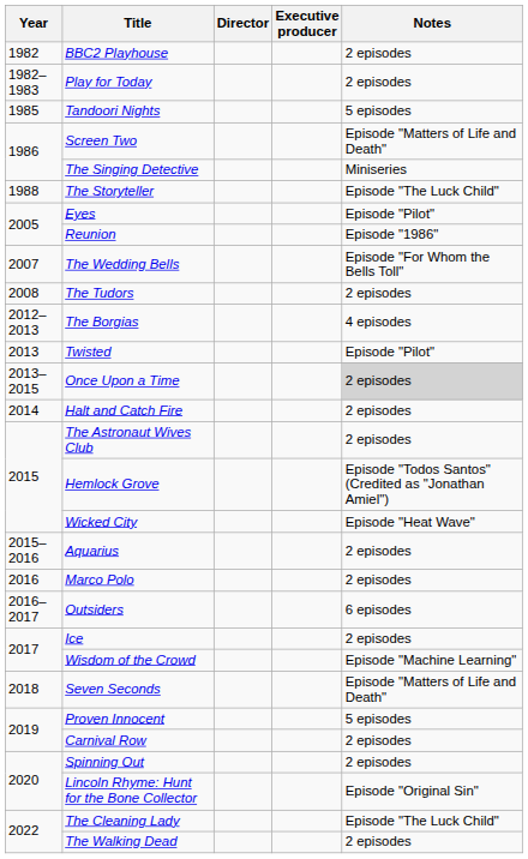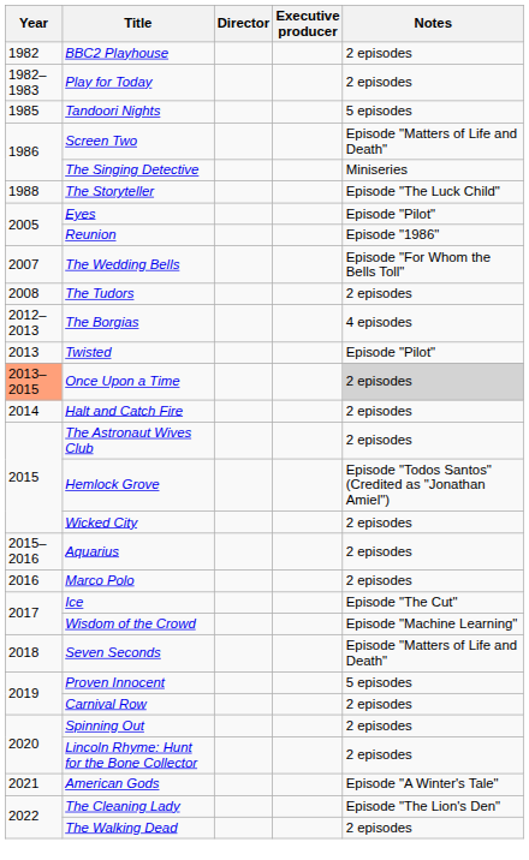 <table class="wikitable">
 <tr>
 <th>Year</th>
 <th>Title</th>
 <th>Director</th>
 <th>Executive<br>producer</th>
 <th>Notes</th>
 </tr>
 <tr>
 <td>1982</td>
 <td><em><a href='#'>BBC2 Playhouse</a></em></td>
 <td></td>
 <td></td>
 <td>2 episodes</td>
 </tr>
 <tr>
 <td>1982–1983</td>
 <td><em><a href='#'>Play for Today</a></em></td>
 <td></td>
 <td></td>
 <td>2 episodes</td>
 </tr>
 <tr>
 <td>1985</td>
 <td><em><a href='#'>Tandoori Nights</a></em></td>
 <td></td>
 <td></td>
 <td>5 episodes</td>
 </tr>
 <tr>
 <td rowspan=2>1986</td>
 <td><em><a href='#'>Screen Two</a></em></td>
 <td></td>
 <td></td>
 <td>Episode "Matters of Life and Death"</td>
 </tr>
 <tr>
 <td><em><a href='#'>The Singing Detective</a></em></td>
 <td></td>
 <td></td>
 <td>Miniseries</td>
 </tr>
 <tr>
 <td>1988</td>
 <td><em><a href='#'>The Storyteller</a></em></td>
 <td></td>
 <td></td>
 <td>Episode "The Luck Child"</td>
 </tr>
 <tr>
 <td rowspan=2>2005</td>
 <td><em><a href='#'>Eyes</a></em></td>
 <td></td>
 <td></td>
 <td>Episode "Pilot"</td>
 </tr>
 <tr>
 <td><em><a href='#'>Reunion</a></em></td>
 <td></td>
 <td></td>
 <td>Episode "1986"</td>
 </tr>
 <tr>
 <td>2007</td>
 <td><em><a href='#'>The Wedding Bells</a></em></td>
 <td></td>
 <td></td>
 <td>Episode "For Whom the Bells Toll"</td>
 </tr>
 <tr>
 <td>2008</td>
 <td><em><a href='#'>The Tudors</a></em></td>
 <td></td>
 <td></td>
 <td>2 episodes</td>
 </tr>
 <tr>
 <td>2012–2013</td>
 <td><em><a href='#'>The Borgias</a></em></td>
 <td></td>
 <td></td>
 <td>4 episodes</td>
 </tr>
 <tr>
 <td>2013</td>
 <td><em><a href='#'>Twisted</a></em></td>
 <td></td>
 <td></td>
 <td>Episode "Pilot"</td>
 </tr>
 <tr>
-<td>2013–2015</td>
+<td style="background: lightsalmon;">2013–2015</td>
 <td><em><a href='#'>Once Upon a Time</a></em></td>
 <td></td>
 <td></td>
 <td style="background: lightgrey;">2 episodes</td>
 </tr>
 <tr>
 <td>2014</td>
 <td><em><a href='#'>Halt and Catch Fire</a></em></td>
 <td></td>
 <td></td>
 <td>2 episodes</td>
 </tr>
 <tr>
 <td rowspan=3>2015</td>
 <td><em><a href='#'>The Astronaut Wives Club</a></em></td>
 <td></td>
 <td></td>
 <td>2 episodes</td>
 </tr>
 <tr>
 <td><em><a href='#'>Hemlock Grove</a></em></td>
 <td></td>
 <td></td>
 <td>Episode "Todos Santos" (Credited as "Jonathan Amiel")</td>
 </tr>
 <tr>
 <td><em><a href='#'>Wicked City</a></em></td>
 <td></td>
 <td></td>
-<td>Episode "Heat Wave"</td>
+<td>2 episodes</td>
 </tr>
 <tr>
 <td>2015–2016</td>
 <td><em><a href='#'>Aquarius</a></em></td>
 <td></td>
 <td></td>
 <td>2 episodes</td>
 </tr>
 <tr>
 <td>2016</td>
 <td><em><a href='#'>Marco Polo</a></em></td>
 <td></td>
 <td></td>
 <td>2 episodes</td>
 </tr>
 <tr>
-<td>2016–2017</td>
-<td><em><a href='#'>Outsiders</a></em></td>
-<td></td>
-<td></td>
-<td>6 episodes</td>
-</tr>
-<tr>
 <td rowspan=2>2017</td>
 <td><em><a href='#'>Ice</a></em></td>
 <td></td>
 <td></td>
-<td>2 episodes</td>
+<td>Episode "The Cut"</td>
 </tr>
 <tr>
 <td><em><a href='#'>Wisdom of the Crowd</a></em></td>
 <td></td>
 <td></td>
 <td>Episode "Machine Learning"</td>
 </tr>
 <tr>
 <td>2018</td>
 <td><em><a href='#'>Seven Seconds</a></em></td>
 <td></td>
 <td></td>
 <td>Episode "Matters of Life and Death"</td>
 </tr>
 <tr>
 <td rowspan=2>2019</td>
 <td><em><a href='#'>Proven Innocent</a></em></td>
 <td></td>
 <td></td>
 <td>5 episodes</td>
 </tr>
 <tr>
 <td><em><a href='#'>Carnival Row</a></em></td>
 <td></td>
 <td></td>
 <td>2 episodes</td>
 </tr>
 <tr>
 <td rowspan=2>2020</td>
 <td><em><a href='#'>Spinning Out</a></em></td>
 <td></td>
 <td></td>
 <td>2 episodes</td>
 </tr>
 <tr>
 <td><em><a href='#'>Lincoln Rhyme: Hunt for the Bone Collector</a></em></td>
 <td></td>
 <td></td>
-<td>Episode "Original Sin"</td>
+<td>2 episodes</td>
+</tr>
+<tr>
+<td>2021</td>
+<td><em><a href='#'>American Gods</a></em></td>
+<td></td>
+<td></td>
+<td>Episode "A Winter's Tale"</td>
 </tr>
 <tr>
 <td rowspan=2>2022</td>
 <td><em><a href='#'>The Cleaning Lady</a></em></td>
 <td></td>
 <td></td>
-<td>Episode "The Luck Child"</td>
+<td>Episode "The Lion's Den"</td>
 </tr>
 <tr>
 <td><em><a href='#'>The Walking Dead</a></em></td>
 <td></td>
 <td></td>
 <td>2 episodes</td>
 </tr>
 </table>
